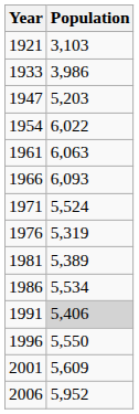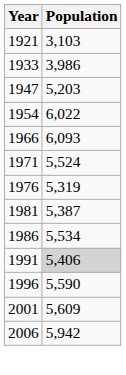 <table class="wikitable">
 <tr>
 <th>Year</th>
 <th>Population</th>
 </tr>
 <tr>
 <td>1921</td>
 <td>3,103</td>
 </tr>
 <tr>
 <td>1933</td>
 <td>3,986</td>
 </tr>
 <tr>
 <td>1947</td>
 <td>5,203</td>
 </tr>
 <tr>
 <td>1954</td>
 <td>6,022</td>
 </tr>
 <tr>
-<td>1961</td>
-<td>6,063</td>
-</tr>
-<tr>
 <td>1966</td>
 <td>6,093</td>
 </tr>
 <tr>
 <td>1971</td>
 <td>5,524</td>
 </tr>
 <tr>
 <td>1976</td>
 <td>5,319</td>
 </tr>
 <tr>
 <td>1981</td>
-<td>5,389</td>
+<td>5,387</td>
 </tr>
 <tr>
 <td>1986</td>
 <td>5,534</td>
 </tr>
 <tr>
 <td>1991</td>
 <td style="background: lightgrey;">5,406</td>
 </tr>
 <tr>
 <td>1996</td>
-<td>5,550</td>
+<td>5,590</td>
 </tr>
 <tr>
 <td>2001</td>
 <td>5,609</td>
 </tr>
 <tr>
 <td>2006</td>
-<td>5,952</td>
+<td>5,942</td>
 </tr>
 </table>
